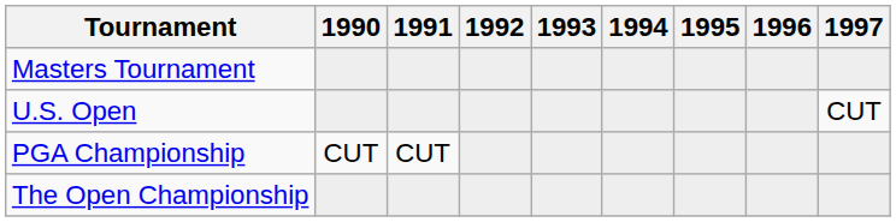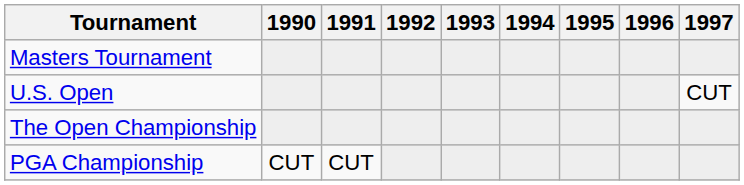 <table class="wikitable" style="font-size:95%;text-align:center;">
 <tr>
 <th>Tournament</th>
 <th>1990</th>
 <th>1991</th>
 <th>1992</th>
 <th>1993</th>
 <th>1994</th>
 <th>1995</th>
 <th>1996</th>
 <th>1997</th>
 </tr>
 <tr>
 <td align=left><a href='#'>Masters Tournament</a></td>
 <td style="background:#eeeeee;"></td>
 <td style="background:#eeeeee;"></td>
 <td style="background:#eeeeee;"></td>
 <td style="background:#eeeeee;"></td>
 <td style="background:#eeeeee;"></td>
 <td style="background:#eeeeee;"></td>
 <td style="background:#eeeeee;"></td>
 <td style="background:#eeeeee;"></td>
 </tr>
 <tr>
 <td align=left><a href='#'>U.S. Open</a></td>
 <td style="background:#eeeeee;"></td>
 <td style="background:#eeeeee;"></td>
 <td style="background:#eeeeee;"></td>
 <td style="background:#eeeeee;"></td>
 <td style="background:#eeeeee;"></td>
 <td style="background:#eeeeee;"></td>
 <td style="background:#eeeeee;"></td>
 <td>CUT</td>
 </tr>
 <tr>
+<td align=left><a href='#'>The Open Championship</a></td>
+<td style="background:#eeeeee;"></td>
+<td style="background:#eeeeee;"></td>
+<td style="background:#eeeeee;"></td>
+<td style="background:#eeeeee;"></td>
+<td style="background:#eeeeee;"></td>
+<td style="background:#eeeeee;"></td>
+<td style="background:#eeeeee;"></td>
+<td style="background:#eeeeee;"></td>
+</tr>
+<tr>
 <td align=left><a href='#'>PGA Championship</a></td>
 <td>CUT</td>
 <td>CUT</td>
 <td style="background:#eeeeee;"></td>
 <td style="background:#eeeeee;"></td>
 <td style="background:#eeeeee;"></td>
 <td style="background:#eeeeee;"></td>
 <td style="background:#eeeeee;"></td>
 <td style="background:#eeeeee;"></td>
 </tr>
-<tr>
-<td align=left><a href='#'>The Open Championship</a></td>
-<td style="background:#eeeeee;"></td>
-<td style="background:#eeeeee;"></td>
-<td style="background:#eeeeee;"></td>
-<td style="background:#eeeeee;"></td>
-<td style="background:#eeeeee;"></td>
-<td style="background:#eeeeee;"></td>
-<td style="background:#eeeeee;"></td>
-<td style="background:#eeeeee;"></td>
-</tr>
 </table>
